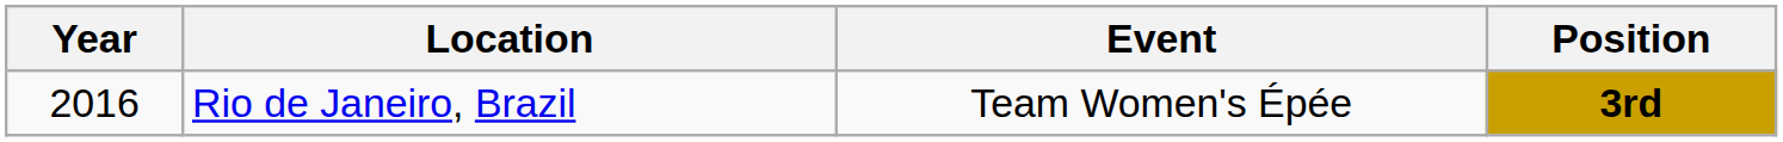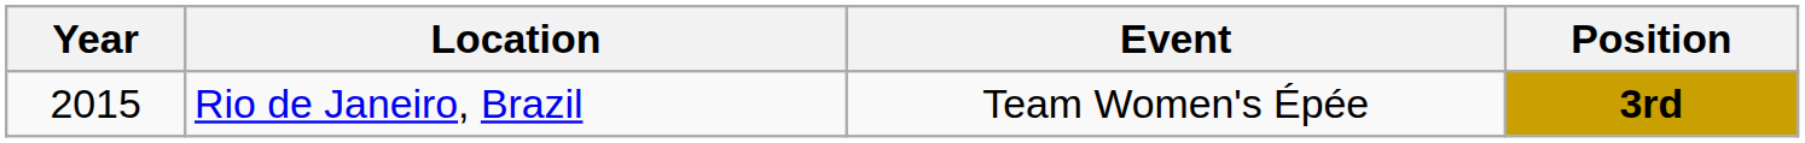 <table class="wikitable" width="50%" style="font-size:90%; text-align:center;">
 <tr>
 <th>Year</th>
 <th>Location</th>
 <th>Event</th>
 <th>Position</th>
 </tr>
 <tr>
-<td>2016</td>
+<td>2015</td>
 <td rowspan="1" align="left"> <a href='#'>Rio de Janeiro</a>, <a href='#'>Brazil</a></td>
 <td>Team Women's Épée</td>
 <td bgcolor="caramel"><strong>3rd</strong></td>
 </tr>
 </table>
